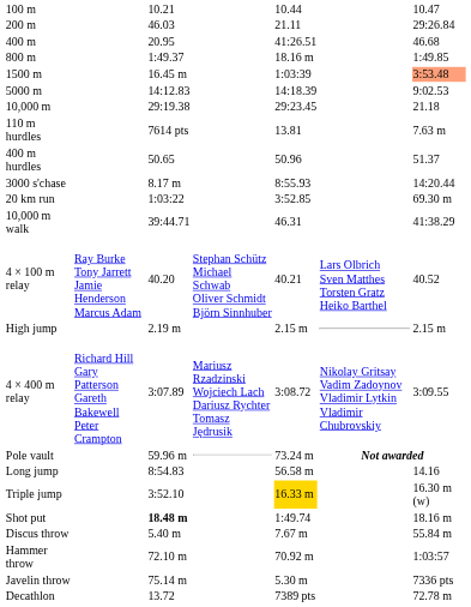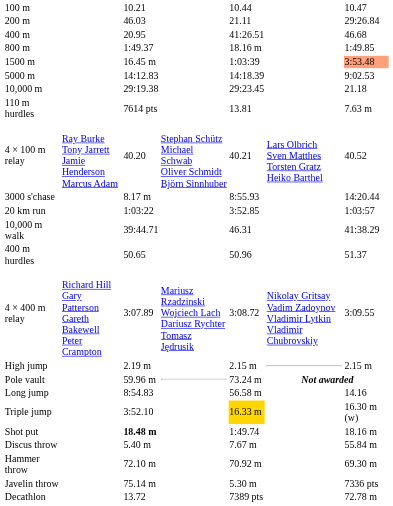 <table>
 <tr>
 <td>100 m</td>
 <td></td>
 <td>10.21</td>
 <td></td>
 <td>10.44</td>
 <td></td>
 <td>10.47</td>
 </tr>
 <tr>
 <td>200 m</td>
 <td></td>
 <td>46.03</td>
 <td></td>
 <td>21.11</td>
 <td></td>
 <td>29:26.84</td>
 </tr>
 <tr>
 <td>400 m</td>
 <td></td>
 <td>20.95</td>
 <td></td>
 <td>41:26.51</td>
 <td></td>
 <td>46.68</td>
 </tr>
 <tr>
 <td>800 m</td>
 <td></td>
 <td>1:49.37</td>
 <td></td>
 <td>18.16 m</td>
 <td></td>
 <td>1:49.85</td>
 </tr>
 <tr>
 <td>1500 m</td>
 <td></td>
 <td>16.45 m</td>
 <td></td>
 <td>1:03:39</td>
 <td></td>
 <td style="background: lightsalmon;">3:53.48</td>
 </tr>
 <tr>
 <td>5000 m</td>
 <td></td>
 <td>14:12.83</td>
 <td></td>
 <td>14:18.39</td>
 <td></td>
 <td>9:02.53</td>
 </tr>
 <tr>
 <td>10,000 m</td>
 <td></td>
 <td>29:19.38</td>
 <td></td>
 <td>29:23.45</td>
 <td></td>
 <td>21.18</td>
 </tr>
 <tr>
 <td>110 m hurdles</td>
 <td></td>
 <td>7614 pts</td>
 <td></td>
 <td>13.81</td>
 <td></td>
 <td>7.63 m</td>
 </tr>
 <tr>
-<td>400 m hurdles</td>
-<td></td>
-<td>50.65</td>
-<td></td>
-<td>50.96</td>
-<td></td>
-<td>51.37</td>
+<td>4 × 100 m relay</td>
+<td><br><a href='#'>Ray Burke</a><br><a href='#'>Tony Jarrett</a><br><a href='#'>Jamie Henderson</a><br><a href='#'>Marcus Adam</a></td>
+<td>40.20</td>
+<td><br><a href='#'>Stephan Schütz</a><br><a href='#'>Michael Schwab</a><br><a href='#'>Oliver Schmidt</a><br><a href='#'>Björn Sinnhuber</a></td>
+<td>40.21</td>
+<td><br><a href='#'>Lars Olbrich</a><br><a href='#'>Sven Matthes</a><br><a href='#'>Torsten Gratz</a><br><a href='#'>Heiko Barthel</a></td>
+<td>40.52</td>
 </tr>
 <tr>
 <td>3000 s'chase</td>
 <td></td>
 <td>8.17 m</td>
 <td></td>
 <td>8:55.93</td>
 <td></td>
 <td>14:20.44</td>
 </tr>
 <tr>
 <td>20 km run</td>
 <td></td>
 <td>1:03:22</td>
 <td></td>
 <td>3:52.85</td>
 <td></td>
-<td>69.30 m</td>
+<td>1:03:57</td>
 </tr>
 <tr>
 <td>10,000 m walk</td>
 <td></td>
 <td>39:44.71</td>
 <td></td>
 <td>46.31</td>
 <td></td>
 <td>41:38.29</td>
 </tr>
 <tr>
-<td>4 × 100 m relay</td>
-<td><br><a href='#'>Ray Burke</a><br><a href='#'>Tony Jarrett</a><br><a href='#'>Jamie Henderson</a><br><a href='#'>Marcus Adam</a></td>
-<td>40.20</td>
-<td><br><a href='#'>Stephan Schütz</a><br><a href='#'>Michael Schwab</a><br><a href='#'>Oliver Schmidt</a><br><a href='#'>Björn Sinnhuber</a></td>
-<td>40.21</td>
-<td><br><a href='#'>Lars Olbrich</a><br><a href='#'>Sven Matthes</a><br><a href='#'>Torsten Gratz</a><br><a href='#'>Heiko Barthel</a></td>
-<td>40.52</td>
+<td>400 m hurdles</td>
+<td></td>
+<td>50.65</td>
+<td></td>
+<td>50.96</td>
+<td></td>
+<td>51.37</td>
+</tr>
+<tr>
+<td>4 × 400 m relay</td>
+<td><br><a href='#'>Richard Hill</a><br><a href='#'>Gary Patterson</a><br><a href='#'>Gareth Bakewell</a><br><a href='#'>Peter Crampton</a></td>
+<td>3:07.89</td>
+<td><br><a href='#'>Mariusz Rzadzinski</a><br><a href='#'>Wojciech Lach</a><br><a href='#'>Dariusz Rychter</a><br><a href='#'>Tomasz Jędrusik</a></td>
+<td>3:08.72</td>
+<td><br><a href='#'>Nikolay Gritsay</a><br><a href='#'>Vadim Zadoynov</a><br><a href='#'>Vladimir Lytkin</a><br><a href='#'>Vladimir Chubrovskiy</a></td>
+<td>3:09.55</td>
 </tr>
 <tr>
 <td>High jump</td>
 <td></td>
 <td>2.19 m</td>
 <td></td>
 <td>2.15 m</td>
 <td><hr></td>
 <td>2.15 m</td>
-</tr>
-<tr>
-<td>4 × 400 m relay</td>
-<td><br><a href='#'>Richard Hill</a><br><a href='#'>Gary Patterson</a><br><a href='#'>Gareth Bakewell</a><br><a href='#'>Peter Crampton</a></td>
-<td>3:07.89</td>
-<td><br><a href='#'>Mariusz Rzadzinski</a><br><a href='#'>Wojciech Lach</a><br><a href='#'>Dariusz Rychter</a><br><a href='#'>Tomasz Jędrusik</a></td>
-<td>3:08.72</td>
-<td><br><a href='#'>Nikolay Gritsay</a><br><a href='#'>Vadim Zadoynov</a><br><a href='#'>Vladimir Lytkin</a><br><a href='#'>Vladimir Chubrovskiy</a></td>
-<td>3:09.55</td>
 </tr>
 <tr>
 <td>Pole vault</td>
 <td></td>
 <td>59.96 m</td>
 <td><hr></td>
 <td>73.24 m</td>
 <th colspan=2><em>Not awarded</em></th>
 </tr>
 <tr>
 <td>Long jump</td>
 <td></td>
 <td>8:54.83</td>
 <td></td>
 <td>56.58 m</td>
 <td></td>
 <td>14.16</td>
 </tr>
 <tr>
 <td>Triple jump</td>
 <td></td>
 <td>3:52.10</td>
 <td></td>
 <td style="background: gold;">16.33 m</td>
 <td></td>
 <td>16.30 m (w)</td>
 </tr>
 <tr>
 <td>Shot put</td>
 <td></td>
 <td><strong>18.48 m</strong></td>
 <td></td>
 <td>1:49.74</td>
 <td></td>
 <td>18.16 m</td>
 </tr>
 <tr>
 <td>Discus throw</td>
 <td></td>
 <td>5.40 m</td>
 <td></td>
 <td>7.67 m</td>
 <td></td>
 <td>55.84 m</td>
 </tr>
 <tr>
 <td>Hammer throw</td>
 <td></td>
 <td>72.10 m</td>
 <td></td>
 <td>70.92 m</td>
 <td></td>
-<td>1:03:57</td>
+<td>69.30 m</td>
 </tr>
 <tr>
 <td>Javelin throw</td>
 <td></td>
 <td>75.14 m</td>
 <td></td>
 <td>5.30 m</td>
 <td></td>
 <td>7336 pts</td>
 </tr>
 <tr>
 <td>Decathlon</td>
 <td></td>
 <td>13.72</td>
 <td></td>
 <td>7389 pts</td>
 <td></td>
 <td>72.78 m</td>
 </tr>
 </table>
